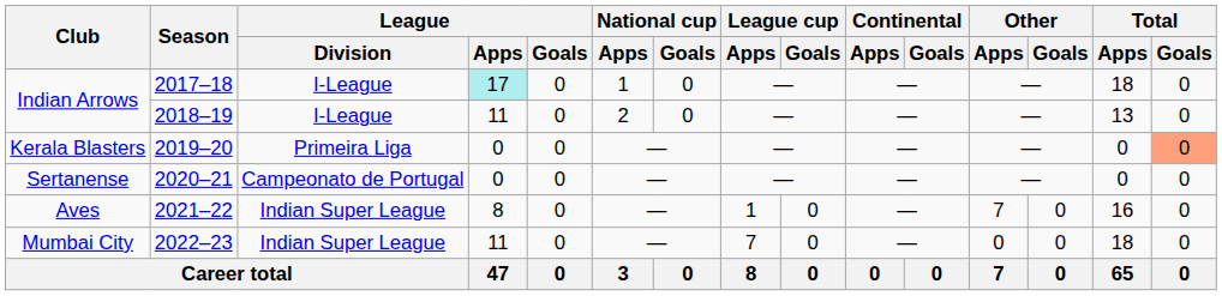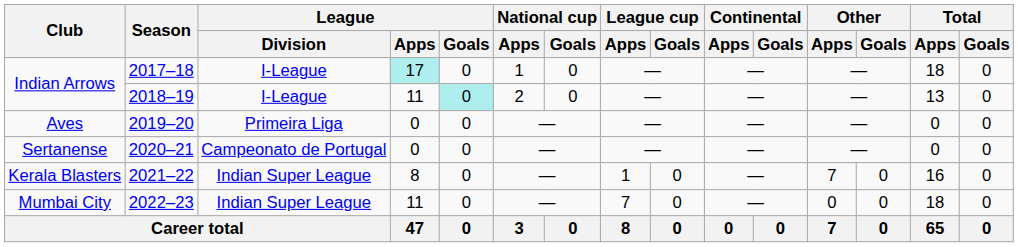 <table class="wikitable" style="text-align: center;">
 <tr>
 <th rowspan="2">Club</th>
 <th rowspan="2">Season</th>
 <th colspan="3">League</th>
 <th colspan="2"><strong>National cup</strong></th>
 <th colspan="2">League cup</th>
 <th colspan="2">Continental</th>
 <th colspan="2">Other</th>
 <th colspan="2">Total</th>
 </tr>
 <tr>
 <th>Division</th>
 <th>Apps</th>
 <th>Goals</th>
 <th>Apps</th>
 <th>Goals</th>
 <th>Apps</th>
 <th>Goals</th>
 <th>Apps</th>
 <th>Goals</th>
 <th>Apps</th>
 <th>Goals</th>
 <th>Apps</th>
 <th>Goals</th>
 </tr>
 <tr>
 <td rowspan="2"><a href='#'>Indian Arrows</a></td>
 <td><a href='#'>2017–18</a></td>
 <td><a href='#'>I-League</a></td>
 <td style="background: paleturquoise;">17</td>
 <td>0</td>
 <td>1</td>
 <td>0</td>
 <td colspan="2">—</td>
 <td colspan="2">—</td>
 <td colspan="2">—</td>
 <td>18</td>
 <td>0</td>
 </tr>
 <tr>
 <td><a href='#'>2018–19</a></td>
 <td><a href='#'>I-League</a></td>
 <td>11</td>
-<td>0</td>
+<td style="background: paleturquoise;">0</td>
 <td>2</td>
 <td>0</td>
 <td colspan="2">—</td>
 <td colspan="2">—</td>
 <td colspan="2">—</td>
 <td>13</td>
 <td>0</td>
 </tr>
 <tr>
-<td><a href='#'>Kerala Blasters</a></td>
+<td rowspan="1"><a href='#'>Aves</a></td>
 <td><a href='#'>2019–20</a></td>
 <td><a href='#'>Primeira Liga</a></td>
 <td>0</td>
 <td>0</td>
 <td colspan="2">—</td>
 <td colspan="2">—</td>
 <td colspan="2">—</td>
 <td colspan="2">—</td>
 <td>0</td>
-<td style="background: lightsalmon;">0</td>
+<td>0</td>
 </tr>
 <tr>
 <td rowspan="1"><a href='#'>Sertanense</a></td>
 <td><a href='#'>2020–21</a></td>
 <td><a href='#'>Campeonato de Portugal</a></td>
 <td>0</td>
 <td>0</td>
 <td colspan="2">—</td>
 <td colspan="2">—</td>
 <td colspan="2">—</td>
 <td colspan="2">—</td>
 <td>0</td>
 <td>0</td>
 </tr>
 <tr>
-<td rowspan="1"><a href='#'>Aves</a></td>
+<td><a href='#'>Kerala Blasters</a></td>
 <td><a href='#'>2021–22</a></td>
 <td><a href='#'>Indian Super League</a></td>
 <td>8</td>
 <td>0</td>
 <td colspan="2">—</td>
 <td>1</td>
 <td>0</td>
 <td colspan="2">—</td>
 <td>7</td>
 <td>0</td>
 <td>16</td>
 <td>0</td>
 </tr>
 <tr>
 <td><a href='#'>Mumbai City</a></td>
 <td><a href='#'>2022–23</a></td>
 <td><a href='#'>Indian Super League</a></td>
 <td>11</td>
 <td>0</td>
 <td colspan="2">—</td>
 <td>7</td>
 <td>0</td>
 <td colspan="2">—</td>
 <td>0</td>
 <td>0</td>
 <td>18</td>
 <td>0</td>
 </tr>
 <tr>
 <th colspan="3">Career total</th>
 <th>47</th>
 <th>0</th>
 <th>3</th>
 <th>0</th>
 <th>8</th>
 <th>0</th>
 <th>0</th>
 <th>0</th>
 <th>7</th>
 <th>0</th>
 <th>65</th>
 <th>0</th>
 </tr>
 </table>
